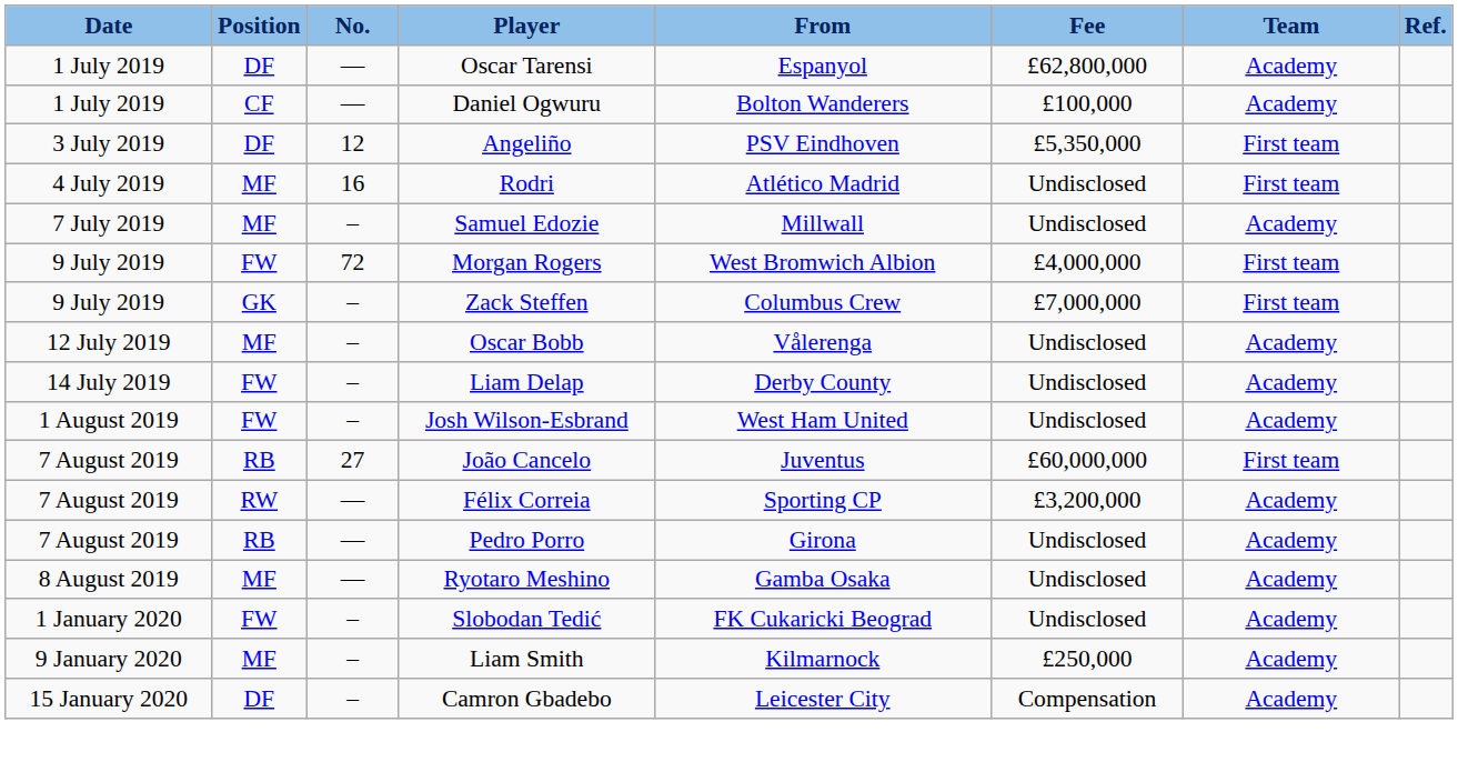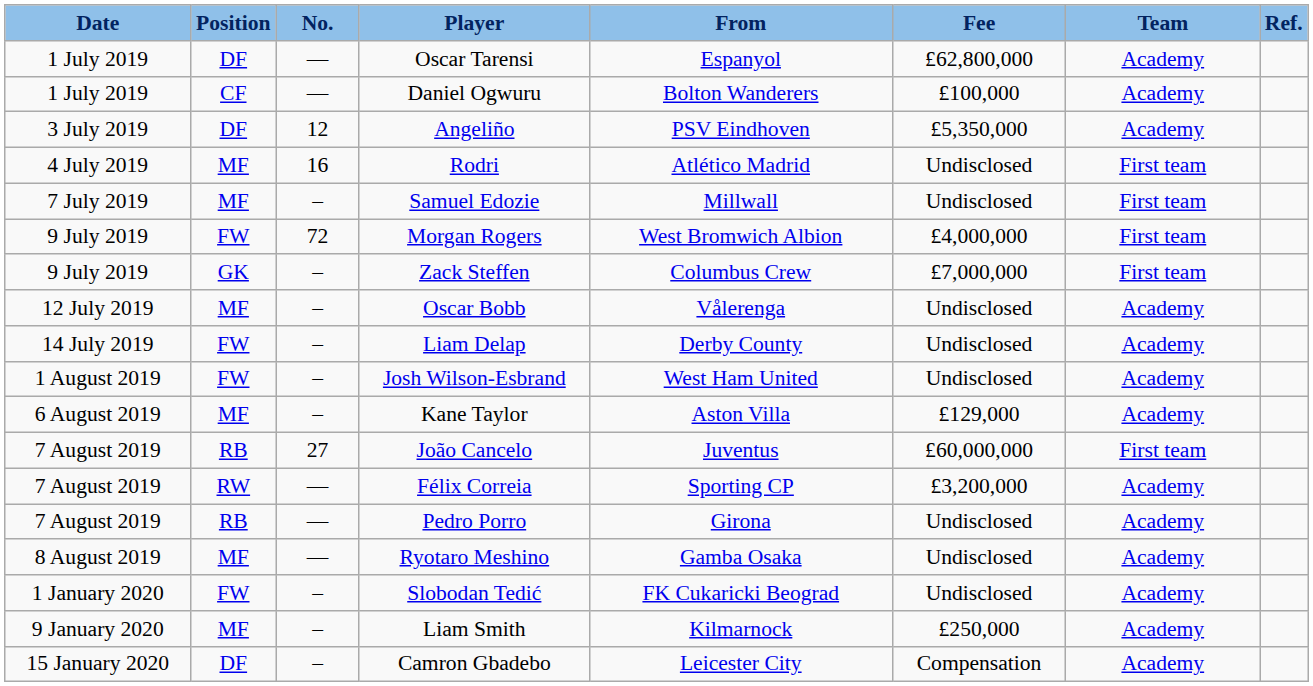 <table class="wikitable" style="text-align:center; font-size:90%; ">
 <tr>
 <th style="background:#8FC0E9; color:#022360; width:120px;">Date</th>
 <th style="background:#8FC0E9; color:#022360; width:50px;">Position</th>
 <th style="background:#8FC0E9; color:#022360; width:50px;">No.</th>
 <th style="background:#8FC0E9; color:#022360; width:150px;">Player</th>
 <th style="background:#8FC0E9; color:#022360; width:200px;">From</th>
 <th style="background:#8FC0E9; color:#022360; width:110px;">Fee</th>
 <th style="background:#8FC0E9; color:#022360; width:125px;">Team</th>
 <th style="background:#8FC0E9; color:#022360; width:25px;">Ref.</th>
 </tr>
 <tr>
 <td>1 July 2019</td>
 <td><a href='#'>DF</a></td>
 <td>—</td>
 <td> Oscar Tarensi</td>
 <td> <a href='#'>Espanyol</a></td>
 <td>£62,800,000</td>
 <td><a href='#'>Academy</a></td>
 <td></td>
 </tr>
 <tr>
 <td>1 July 2019</td>
 <td><a href='#'>CF</a></td>
 <td>—</td>
 <td> Daniel Ogwuru</td>
 <td><a href='#'>Bolton Wanderers</a></td>
 <td>£100,000</td>
 <td><a href='#'>Academy</a></td>
 <td></td>
 </tr>
 <tr>
 <td>3 July 2019</td>
 <td><a href='#'>DF</a></td>
 <td>12</td>
 <td> <a href='#'>Angeliño</a></td>
 <td> <a href='#'>PSV Eindhoven</a></td>
 <td>£5,350,000</td>
-<td><a href='#'>First team</a></td>
+<td><a href='#'>Academy</a></td>
 <td></td>
 </tr>
 <tr>
 <td>4 July 2019</td>
 <td><a href='#'>MF</a></td>
 <td>16</td>
 <td> <a href='#'>Rodri</a></td>
 <td> <a href='#'>Atlético Madrid</a></td>
 <td>Undisclosed</td>
 <td><a href='#'>First team</a></td>
 <td></td>
 </tr>
 <tr>
 <td>7 July 2019</td>
 <td><a href='#'>MF</a></td>
 <td>–</td>
 <td> <a href='#'>Samuel Edozie</a></td>
 <td><a href='#'>Millwall</a></td>
 <td>Undisclosed</td>
-<td><a href='#'>Academy</a></td>
+<td><a href='#'>First team</a></td>
 <td></td>
 </tr>
 <tr>
 <td>9 July 2019</td>
 <td><a href='#'>FW</a></td>
 <td>72</td>
 <td> <a href='#'>Morgan Rogers</a></td>
 <td><a href='#'>West Bromwich Albion</a></td>
 <td>£4,000,000</td>
 <td><a href='#'>First team</a></td>
 <td></td>
 </tr>
 <tr>
 <td>9 July 2019</td>
 <td><a href='#'>GK</a></td>
 <td>–</td>
 <td> <a href='#'>Zack Steffen</a></td>
 <td> <a href='#'>Columbus Crew</a></td>
 <td>£7,000,000</td>
 <td><a href='#'>First team</a></td>
 <td></td>
 </tr>
 <tr>
 <td>12 July 2019</td>
 <td><a href='#'>MF</a></td>
 <td>–</td>
 <td> <a href='#'>Oscar Bobb</a></td>
 <td> <a href='#'>Vålerenga</a></td>
 <td>Undisclosed</td>
 <td><a href='#'>Academy</a></td>
 <td></td>
 </tr>
 <tr>
 <td>14 July 2019</td>
 <td><a href='#'>FW</a></td>
 <td>–</td>
 <td> <a href='#'>Liam Delap</a></td>
 <td><a href='#'>Derby County</a></td>
 <td>Undisclosed</td>
 <td><a href='#'>Academy</a></td>
 <td></td>
 </tr>
 <tr>
 <td>1 August 2019</td>
 <td><a href='#'>FW</a></td>
 <td>–</td>
 <td> <a href='#'>Josh Wilson-Esbrand</a></td>
 <td><a href='#'>West Ham United</a></td>
 <td>Undisclosed</td>
+<td><a href='#'>Academy</a></td>
+<td></td>
+</tr>
+<tr>
+<td>6 August 2019</td>
+<td><a href='#'>MF</a></td>
+<td>–</td>
+<td> Kane Taylor</td>
+<td><a href='#'>Aston Villa</a></td>
+<td>£129,000</td>
 <td><a href='#'>Academy</a></td>
 <td></td>
 </tr>
 <tr>
 <td>7 August 2019</td>
 <td><a href='#'>RB</a></td>
 <td>27</td>
 <td> <a href='#'>João Cancelo</a></td>
 <td> <a href='#'>Juventus</a></td>
 <td>£60,000,000</td>
 <td><a href='#'>First team</a></td>
 <td></td>
 </tr>
 <tr>
 <td>7 August 2019</td>
 <td><a href='#'>RW</a></td>
 <td>—</td>
 <td> <a href='#'>Félix Correia</a></td>
 <td> <a href='#'>Sporting CP</a></td>
 <td>£3,200,000</td>
 <td><a href='#'>Academy</a></td>
 <td></td>
 </tr>
 <tr>
 <td>7 August 2019</td>
 <td><a href='#'>RB</a></td>
 <td>—</td>
 <td> <a href='#'>Pedro Porro</a></td>
 <td> <a href='#'>Girona</a></td>
 <td>Undisclosed</td>
 <td><a href='#'>Academy</a></td>
 <td></td>
 </tr>
 <tr>
 <td>8 August 2019</td>
 <td><a href='#'>MF</a></td>
 <td>—</td>
 <td> <a href='#'>Ryotaro Meshino</a></td>
 <td> <a href='#'>Gamba Osaka</a></td>
 <td>Undisclosed</td>
 <td><a href='#'>Academy</a></td>
 <td></td>
 </tr>
 <tr>
 <td>1 January 2020</td>
 <td><a href='#'>FW</a></td>
 <td>–</td>
 <td> <a href='#'>Slobodan Tedić</a></td>
 <td> <a href='#'>FK Cukaricki Beograd</a></td>
 <td>Undisclosed</td>
 <td><a href='#'>Academy</a></td>
 <td></td>
 </tr>
 <tr>
 <td>9 January 2020</td>
 <td><a href='#'>MF</a></td>
 <td>–</td>
 <td> Liam Smith</td>
 <td> <a href='#'>Kilmarnock</a></td>
 <td>£250,000</td>
 <td><a href='#'>Academy</a></td>
 <td></td>
 </tr>
 <tr>
 <td>15 January 2020</td>
 <td><a href='#'>DF</a></td>
 <td>–</td>
 <td> Camron Gbadebo</td>
 <td><a href='#'>Leicester City</a></td>
 <td>Compensation</td>
 <td><a href='#'>Academy</a></td>
 <td></td>
 </tr>
 </table>
